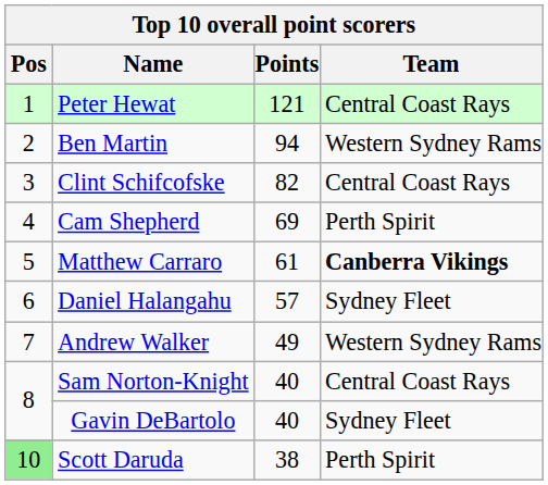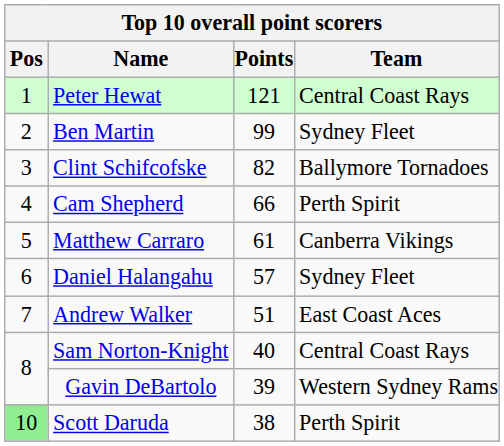 <table class="wikitable" style="text-align: center; font-size:95%;">
 <tr>
 <th colspan=4>Top 10 overall point scorers</th>
 </tr>
 <tr>
 <th>Pos</th>
 <th>Name</th>
 <th style="padding:0px;">Points</th>
 <th>Team</th>
 </tr>
 <tr style="background:#d0ffd0;">
 <td rowspan = 1>1</td>
 <td style="text-align:left;"><a href='#'>Peter Hewat</a></td>
 <td>121</td>
 <td style="text-align:left;">Central Coast Rays</td>
 </tr>
 <tr>
 <td rowspan = 1>2</td>
 <td style="text-align:left;"><a href='#'>Ben Martin</a></td>
-<td>94</td>
-<td style="text-align:left; padding-right:0px">Western Sydney Rams</td>
+<td>99</td>
+<td style="text-align:left;">Sydney Fleet</td>
 </tr>
 <tr>
 <td rowspan = 1>3</td>
 <td style="text-align:left;"><a href='#'>Clint Schifcofske</a></td>
 <td>82</td>
-<td style="text-align:left;">Central Coast Rays</td>
+<td style="text-align:left;">Ballymore Tornadoes</td>
 </tr>
 <tr>
 <td rowspan = 1>4</td>
 <td style="text-align:left;"><a href='#'>Cam Shepherd</a></td>
-<td>69</td>
+<td>66</td>
 <td style="text-align:left;">Perth Spirit</td>
 </tr>
 <tr>
 <td rowspan = 1>5</td>
 <td style="text-align:left;"><a href='#'>Matthew Carraro</a></td>
 <td>61</td>
-<td style="text-align:left;"><strong>Canberra Vikings</strong></td>
+<td style="text-align:left;">Canberra Vikings</td>
 </tr>
 <tr>
 <td rowspan = 1>6</td>
 <td style="text-align:left;"><a href='#'>Daniel Halangahu</a></td>
 <td>57</td>
 <td style="text-align:left;">Sydney Fleet</td>
 </tr>
 <tr>
 <td rowspan = 1>7</td>
 <td style="text-align:left;"><a href='#'>Andrew Walker</a></td>
-<td>49</td>
-<td style="text-align:left; padding-right:0px">Western Sydney Rams</td>
+<td>51</td>
+<td style="text-align:left;">East Coast Aces</td>
 </tr>
 <tr>
 <td rowspan = 2>8</td>
 <td style="text-align:left;"><a href='#'>Sam Norton-Knight</a></td>
 <td>40</td>
 <td style="text-align:left;">Central Coast Rays</td>
 </tr>
 <tr>
 <td><a href='#'>Gavin DeBartolo</a></td>
-<td>40</td>
-<td style="text-align:left;">Sydney Fleet</td>
+<td>39</td>
+<td style="text-align:left; padding-right:0px">Western Sydney Rams</td>
 </tr>
 <tr>
 <td rowspan = 1 style="background: lightgreen;">10</td>
 <td style="text-align:left;"><a href='#'>Scott Daruda</a></td>
 <td>38</td>
 <td style="text-align:left;">Perth Spirit</td>
 </tr>
 </table>
